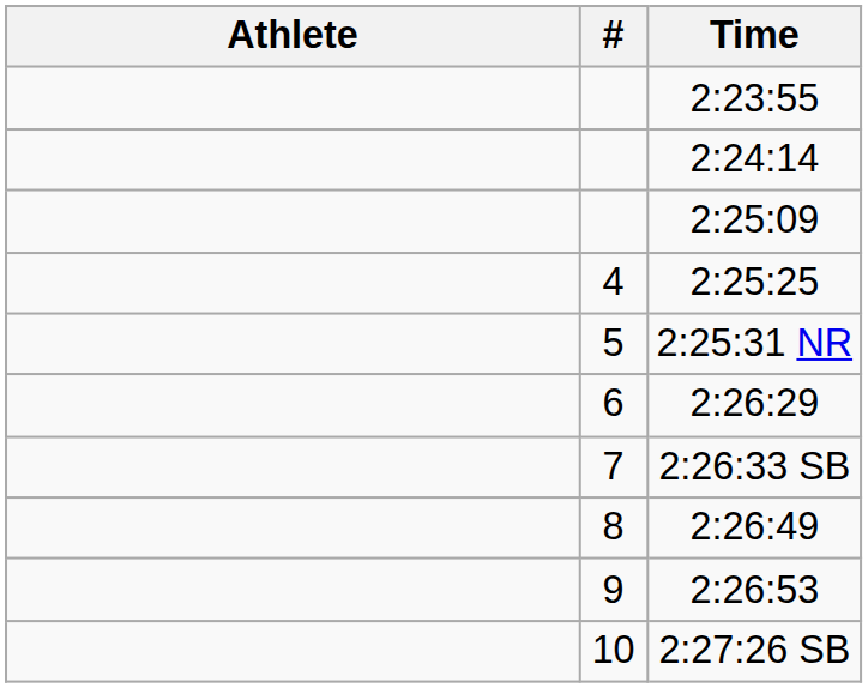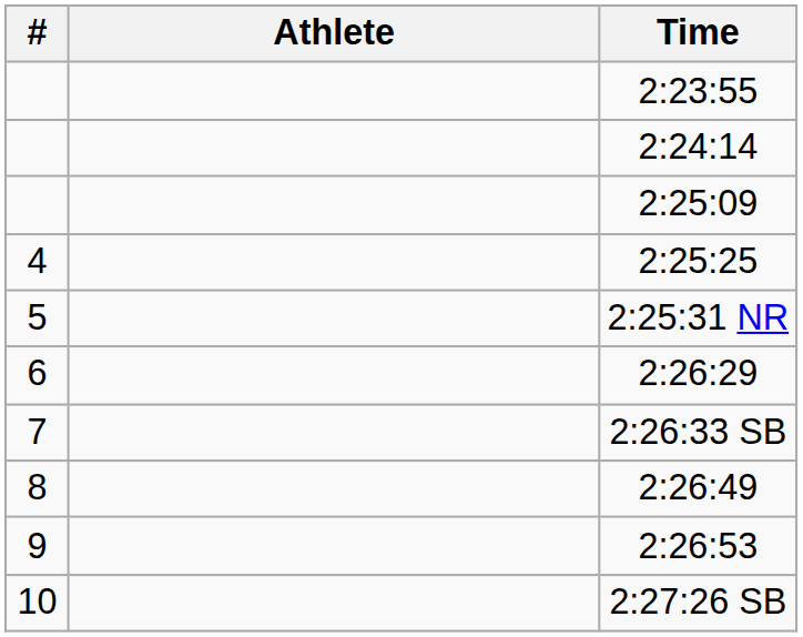 <table class="wikitable" style="text-align:center;">
 <tr>
+<th width=8%>#</th>
 <th width=67%>Athlete</th>
-<th width=8%>#</th>
 <th width=25%>Time</th>
 </tr>
 <tr>
+<td></td>
 <td align=left></td>
-<td></td>
 <td>2:23:55</td>
 </tr>
 <tr>
+<td></td>
 <td align=left></td>
-<td></td>
 <td>2:24:14</td>
 </tr>
 <tr>
+<td></td>
 <td align=left></td>
-<td></td>
 <td>2:25:09</td>
 </tr>
 <tr>
+<td>4</td>
 <td align=left></td>
-<td>4</td>
 <td>2:25:25</td>
 </tr>
 <tr>
+<td>5</td>
 <td align=left></td>
-<td>5</td>
 <td>2:25:31 <a href='#'>NR</a></td>
 </tr>
 <tr>
+<td>6</td>
 <td align=left></td>
-<td>6</td>
 <td>2:26:29</td>
 </tr>
 <tr>
+<td>7</td>
 <td align=left></td>
-<td>7</td>
 <td>2:26:33 SB</td>
 </tr>
 <tr>
+<td>8</td>
 <td align=left></td>
-<td>8</td>
 <td>2:26:49</td>
 </tr>
 <tr>
+<td>9</td>
 <td align=left></td>
-<td>9</td>
 <td>2:26:53</td>
 </tr>
 <tr>
+<td>10</td>
 <td align=left></td>
-<td>10</td>
 <td>2:27:26 SB</td>
 </tr>
 </table>
